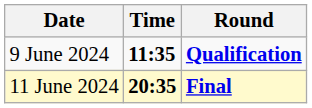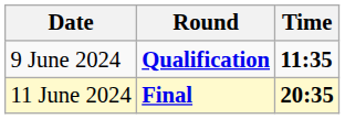 <table class="wikitable">
 <tr>
 <th>Date</th>
+<th>Round</th>
 <th>Time</th>
-<th>Round</th>
 </tr>
 <tr>
 <td>9 June 2024</td>
+<td><strong><a href='#'>Qualification</a></strong></td>
 <td><strong>11:35</strong></td>
-<td><strong><a href='#'>Qualification</a></strong></td>
 </tr>
 <tr style=background:lemonchiffon>
 <td>11 June 2024</td>
+<td><strong><a href='#'>Final</a></strong></td>
 <td><strong>20:35</strong></td>
-<td><strong><a href='#'>Final</a></strong></td>
 </tr>
 </table>
